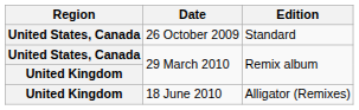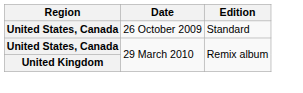 <table class="wikitable plainrowheaders">
 <tr>
 <th scope="col">Region</th>
 <th scope="col">Date</th>
 <th scope="col">Edition</th>
 </tr>
 <tr>
 <th scope="row">United States, Canada</th>
 <td>26 October 2009</td>
 <td>Standard</td>
 </tr>
 <tr>
 <th scope="row">United States, Canada</th>
 <td rowspan="2">29 March 2010</td>
 <td rowspan="2">Remix album</td>
 </tr>
 <tr>
 <th scope="row">United Kingdom</th>
 </tr>
-<tr>
-<th scope="row">United Kingdom</th>
-<td>18 June 2010</td>
-<td>Alligator (Remixes)</td>
-</tr>
 </table>
